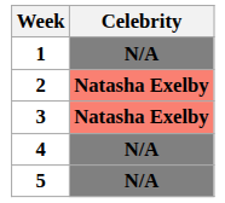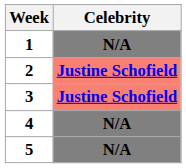 <table class="wikitable" style="margin:auto; text-align:center;">
 <tr>
 <th scope="col">Week</th>
 <th scope="col">Celebrity</th>
 </tr>
 <tr>
 <td bgcolor=white><strong>1</strong></td>
 <td bgcolor=grey><strong>N/A</strong></td>
 </tr>
 <tr>
 <td bgcolor=white><strong>2</strong></td>
-<td bgcolor=salmon><strong>Natasha Exelby</strong></td>
+<td bgcolor=salmon><strong><a href='#'>Justine Schofield</a></strong></td>
 </tr>
 <tr>
 <td bgcolor=white><strong>3</strong></td>
-<td bgcolor=salmon><strong>Natasha Exelby</strong></td>
+<td bgcolor=salmon><strong><a href='#'>Justine Schofield</a></strong></td>
 </tr>
 <tr>
 <td bgcolor=white><strong>4</strong></td>
 <td bgcolor=grey><strong>N/A</strong></td>
 </tr>
 <tr>
 <td bgcolor=white><strong>5</strong></td>
 <td bgcolor=grey><strong>N/A</strong></td>
 </tr>
 </table>
